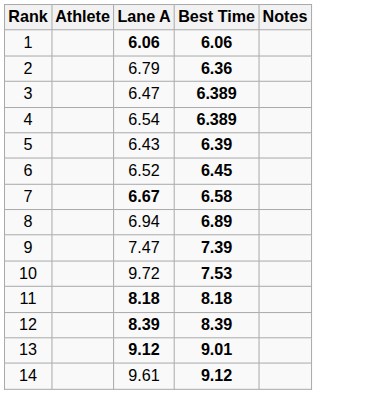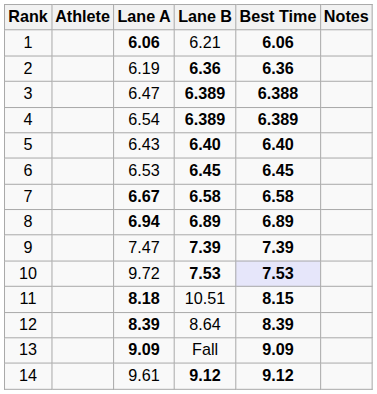 <table class="wikitable sortable" style="text-align:center">
 <tr>
 <th>Rank</th>
 <th>Athlete</th>
 <th>Lane A</th>
+<th>Lane B</th>
 <th>Best Time</th>
 <th class="unsortable">Notes</th>
 </tr>
 <tr>
 <td>1</td>
 <td align=left></td>
 <td><strong>6.06</strong></td>
+<td>6.21</td>
 <td><strong>6.06</strong></td>
 <td><strong></strong></td>
 </tr>
 <tr>
 <td>2</td>
 <td align=left></td>
-<td>6.79</td>
+<td>6.19</td>
+<td><strong>6.36</strong></td>
 <td><strong>6.36</strong></td>
 <td></td>
 </tr>
 <tr>
 <td>3</td>
 <td align=left></td>
 <td>6.47</td>
 <td><strong>6.389</strong></td>
+<td><strong>6.388</strong></td>
 <td></td>
 </tr>
 <tr>
 <td>4</td>
 <td align=left></td>
 <td>6.54</td>
 <td><strong>6.389</strong></td>
+<td><strong>6.389</strong></td>
 <td></td>
 </tr>
 <tr>
 <td>5</td>
 <td align=left></td>
 <td>6.43</td>
-<td><strong>6.39</strong></td>
+<td><strong>6.40</strong></td>
+<td><strong>6.40</strong></td>
 <td></td>
 </tr>
 <tr>
 <td>6</td>
 <td align=left></td>
-<td>6.52</td>
+<td>6.53</td>
+<td><strong>6.45</strong></td>
 <td><strong>6.45</strong></td>
 <td></td>
 </tr>
 <tr>
 <td>7</td>
 <td align=left></td>
 <td><strong>6.67</strong></td>
 <td><strong>6.58</strong></td>
+<td><strong>6.58</strong></td>
 <td></td>
 </tr>
 <tr>
 <td>8</td>
 <td align=left></td>
-<td>6.94</td>
+<td><strong>6.94</strong></td>
+<td><strong>6.89</strong></td>
 <td><strong>6.89</strong></td>
 <td></td>
 </tr>
 <tr>
 <td>9</td>
 <td align=left></td>
 <td>7.47</td>
 <td><strong>7.39</strong></td>
+<td><strong>7.39</strong></td>
 <td></td>
 </tr>
 <tr>
 <td>10</td>
 <td align=left></td>
 <td>9.72</td>
 <td><strong>7.53</strong></td>
+<td style="background: lavender;"><strong>7.53</strong></td>
 <td></td>
 </tr>
 <tr>
 <td>11</td>
 <td align=left></td>
 <td><strong>8.18</strong></td>
-<td><strong>8.18</strong></td>
+<td>10.51</td>
+<td><strong>8.15</strong></td>
 <td></td>
 </tr>
 <tr>
 <td>12</td>
 <td align=left></td>
 <td><strong>8.39</strong></td>
+<td>8.64</td>
 <td><strong>8.39</strong></td>
 <td></td>
 </tr>
 <tr>
 <td>13</td>
 <td align=left></td>
-<td><strong>9.12</strong></td>
-<td><strong>9.01</strong></td>
+<td><strong>9.09</strong></td>
+<td>Fall</td>
+<td><strong>9.09</strong></td>
 <td></td>
 </tr>
 <tr>
 <td>14</td>
 <td align=left></td>
 <td>9.61</td>
 <td><strong>9.12</strong></td>
+<td><strong>9.12</strong></td>
 <td></td>
 </tr>
 </table>
